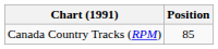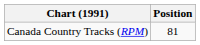 <table class="wikitable sortable">
 <tr>
 <th scope="col">Chart (1991)</th>
 <th scope="col">Position</th>
 </tr>
 <tr>
 <td>Canada Country Tracks (<em><a href='#'>RPM</a></em>)</td>
-<td align="center">85</td>
+<td align="center">81</td>
 </tr>
 </table>
